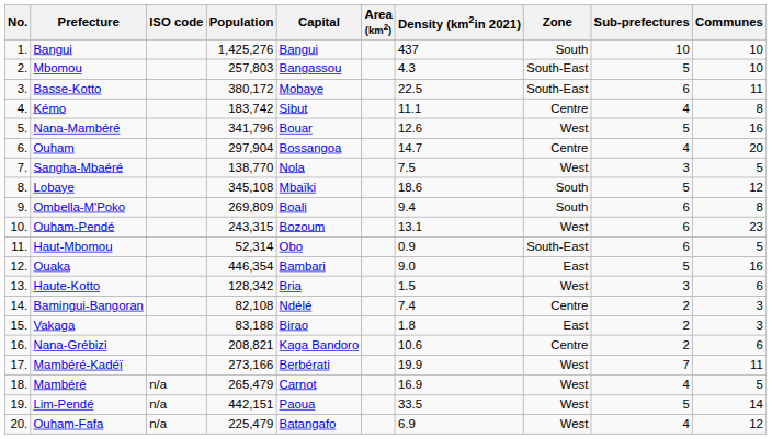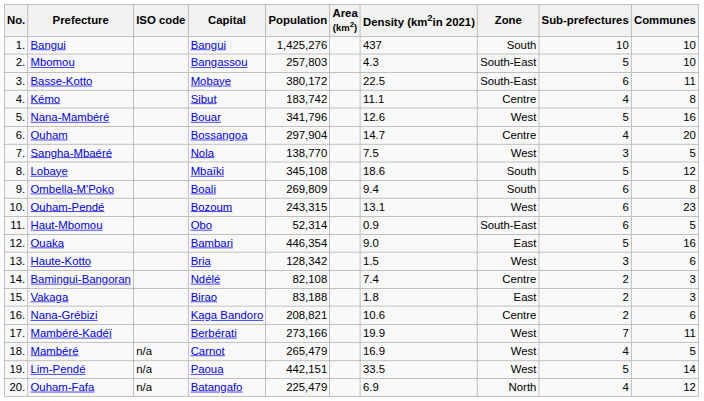 <table class="wikitable sortable">
 <tr>
 <th scope=col>No.</th>
 <th scope=col>Prefecture</th>
 <th scope=col>ISO code</th>
+<th scope=col>Capital</th>
 <th scope=col>Population<br>  </th>
-<th scope=col>Capital</th>
 <th scope=col>Area<br> <small>(km<sup>2</sup>)</small></th>
 <th><strong>Density (km</strong><sup>2</sup><strong>in 2021)</strong></th>
 <th scope="col">Zone</th>
 <th scope=col>Sub-prefectures</th>
 <th scope=col>Communes</th>
 </tr>
 <tr>
 <td align="right">1.</td>
 <td><a href='#'>Bangui</a></td>
 <td></td>
+<td><a href='#'>Bangui</a></td>
 <td align="right">1,425,276</td>
-<td><a href='#'>Bangui</a></td>
 <td align="right"></td>
 <td>437</td>
 <td align="right">South</td>
 <td align="right">10</td>
 <td align="right">10</td>
 </tr>
 <tr>
 <td align="right">2.</td>
 <td><a href='#'>Mbomou</a></td>
 <td></td>
+<td><a href='#'>Bangassou</a></td>
 <td align="right">257,803</td>
-<td><a href='#'>Bangassou</a></td>
 <td align="right"></td>
 <td>4.3</td>
 <td align="right">South-East</td>
 <td align="right">5</td>
 <td align="right">10</td>
 </tr>
 <tr>
 <td align="right">3.</td>
 <td><a href='#'>Basse-Kotto</a></td>
 <td></td>
+<td><a href='#'>Mobaye</a></td>
 <td align="right">380,172</td>
-<td><a href='#'>Mobaye</a></td>
 <td align="right"></td>
 <td>22.5</td>
 <td align="right">South-East</td>
 <td align="right">6</td>
 <td align="right">11</td>
 </tr>
 <tr>
 <td align="right">4.</td>
 <td><a href='#'>Kémo</a></td>
 <td></td>
+<td><a href='#'>Sibut</a></td>
 <td align="right">183,742</td>
-<td><a href='#'>Sibut</a></td>
 <td align="right"></td>
 <td>11.1</td>
 <td align="right">Centre</td>
 <td align="right">4</td>
 <td align="right">8</td>
 </tr>
 <tr>
 <td align="right">5.</td>
 <td><a href='#'>Nana-Mambéré</a></td>
 <td></td>
+<td><a href='#'>Bouar</a></td>
 <td align="right">341,796</td>
-<td><a href='#'>Bouar</a></td>
 <td align="right"></td>
 <td>12.6</td>
 <td align="right">West</td>
 <td align="right">5</td>
 <td align="right">16</td>
 </tr>
 <tr>
 <td align="right">6.</td>
 <td><a href='#'>Ouham</a></td>
 <td></td>
+<td><a href='#'>Bossangoa</a></td>
 <td align="right">297,904</td>
-<td><a href='#'>Bossangoa</a></td>
 <td align="right"></td>
 <td>14.7</td>
 <td align="right">Centre</td>
 <td align="right">4</td>
 <td align="right">20</td>
 </tr>
 <tr>
 <td align="right">7.</td>
 <td><a href='#'>Sangha-Mbaéré</a></td>
 <td></td>
+<td><a href='#'>Nola</a></td>
 <td align="right">138,770</td>
-<td><a href='#'>Nola</a></td>
 <td align="right"></td>
 <td>7.5</td>
 <td align="right">West</td>
 <td align="right">3</td>
 <td align="right">5</td>
 </tr>
 <tr>
 <td align="right">8.</td>
 <td><a href='#'>Lobaye</a></td>
 <td></td>
+<td><a href='#'>Mbaïki</a></td>
 <td align="right">345,108</td>
-<td><a href='#'>Mbaïki</a></td>
 <td align="right"></td>
 <td>18.6</td>
 <td align="right">South</td>
 <td align="right">5</td>
 <td align="right">12</td>
 </tr>
 <tr>
 <td align="right">9.</td>
 <td><a href='#'>Ombella-M'Poko</a></td>
 <td></td>
+<td><a href='#'>Boali</a></td>
 <td align="right">269,809</td>
-<td><a href='#'>Boali</a></td>
 <td align="right"></td>
 <td>9.4</td>
 <td align="right">South</td>
 <td align="right">6</td>
 <td align="right">8</td>
 </tr>
 <tr>
 <td align="right">10.</td>
 <td><a href='#'>Ouham-Pendé</a></td>
 <td></td>
+<td><a href='#'>Bozoum</a></td>
 <td align="right">243,315</td>
-<td><a href='#'>Bozoum</a></td>
 <td align="right"></td>
 <td>13.1</td>
 <td align="right">West</td>
 <td align="right">6</td>
 <td align="right">23</td>
 </tr>
 <tr>
 <td align="right">11.</td>
 <td><a href='#'>Haut-Mbomou</a></td>
 <td></td>
+<td><a href='#'>Obo</a></td>
 <td align="right">52,314</td>
-<td><a href='#'>Obo</a></td>
 <td align="right"></td>
 <td>0.9</td>
 <td align="right">South-East</td>
 <td align="right">6</td>
 <td align="right">5</td>
 </tr>
 <tr>
 <td align="right">12.</td>
 <td><a href='#'>Ouaka</a></td>
 <td></td>
+<td><a href='#'>Bambari</a></td>
 <td align="right">446,354</td>
-<td><a href='#'>Bambari</a></td>
 <td align="right"></td>
 <td>9.0</td>
 <td align="right">East</td>
 <td align="right">5</td>
 <td align="right">16</td>
 </tr>
 <tr>
 <td align="right">13.</td>
 <td><a href='#'>Haute-Kotto</a></td>
 <td></td>
+<td><a href='#'>Bria</a></td>
 <td align="right">128,342</td>
-<td><a href='#'>Bria</a></td>
 <td align="right"></td>
 <td>1.5</td>
 <td align="right">West</td>
 <td align="right">3</td>
 <td align="right">6</td>
 </tr>
 <tr>
 <td align="right">14.</td>
 <td><a href='#'>Bamingui-Bangoran</a></td>
 <td></td>
+<td><a href='#'>Ndélé</a></td>
 <td align="right">82,108</td>
-<td><a href='#'>Ndélé</a></td>
 <td align="right"></td>
 <td>7.4</td>
 <td align="right">Centre</td>
 <td align="right">2</td>
 <td align="right">3</td>
 </tr>
 <tr>
 <td align="right">15.</td>
 <td><a href='#'>Vakaga</a></td>
 <td></td>
+<td><a href='#'>Birao</a></td>
 <td align="right">83,188</td>
-<td><a href='#'>Birao</a></td>
 <td align="right"></td>
 <td>1.8</td>
 <td align="right">East</td>
 <td align="right">2</td>
 <td align="right">3</td>
 </tr>
 <tr>
 <td align="right">16.</td>
 <td><a href='#'>Nana-Grébizi</a></td>
 <td></td>
+<td><a href='#'>Kaga Bandoro</a></td>
 <td align="right">208,821</td>
-<td><a href='#'>Kaga Bandoro</a></td>
 <td align="right"></td>
 <td>10.6</td>
 <td align="right">Centre</td>
 <td align="right">2</td>
 <td align="right">6</td>
 </tr>
 <tr>
 <td align="right">17.</td>
 <td><a href='#'>Mambéré-Kadéï</a></td>
 <td></td>
+<td><a href='#'>Berbérati</a></td>
 <td align="right">273,166</td>
-<td><a href='#'>Berbérati</a></td>
 <td align="right"></td>
 <td>19.9</td>
 <td align="right">West</td>
 <td align="right">7</td>
 <td align="right">11</td>
 </tr>
 <tr>
 <td align="right">18.</td>
 <td><a href='#'>Mambéré</a></td>
 <td>n/a</td>
+<td><a href='#'>Carnot</a></td>
 <td align="right">265,479</td>
-<td><a href='#'>Carnot</a></td>
 <td align="right"></td>
 <td>16.9</td>
 <td align="right">West</td>
 <td align="right">4</td>
 <td align="right">5</td>
 </tr>
 <tr>
 <td align="right">19.</td>
 <td><a href='#'>Lim-Pendé</a></td>
 <td>n/a</td>
+<td><a href='#'>Paoua</a></td>
 <td align="right">442,151</td>
-<td><a href='#'>Paoua</a></td>
 <td align="right"></td>
 <td>33.5</td>
 <td align="right">West</td>
 <td align="right">5</td>
 <td align="right">14</td>
 </tr>
 <tr>
 <td align="right">20.</td>
 <td><a href='#'>Ouham-Fafa</a></td>
 <td>n/a</td>
+<td><a href='#'>Batangafo</a></td>
 <td align="right">225,479</td>
-<td><a href='#'>Batangafo</a></td>
 <td align="right"></td>
 <td>6.9</td>
-<td align="right">West</td>
+<td align="right">North</td>
 <td align="right">4</td>
 <td align="right">12</td>
 </tr>
 </table>
